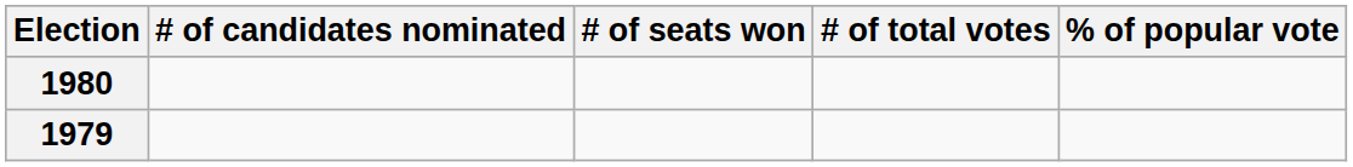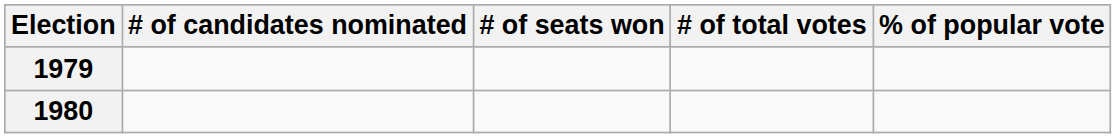 <table class="wikitable">
 <tr>
 <th>Election</th>
 <th># of candidates nominated</th>
 <th># of seats won</th>
 <th># of total votes</th>
 <th>% of popular vote</th>
 </tr>
 <tr>
+<th>1979</th>
+<td></td>
+<td></td>
+<td></td>
+<td></td>
+</tr>
+<tr>
 <th>1980</th>
 <td></td>
 <td></td>
 <td></td>
 <td></td>
 </tr>
-<tr>
-<th>1979</th>
-<td></td>
-<td></td>
-<td></td>
-<td></td>
-</tr>
 </table>
